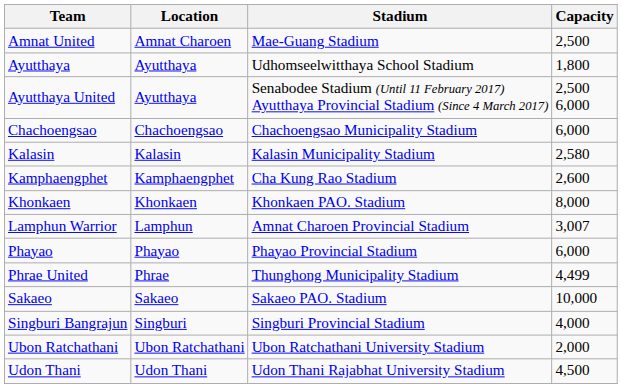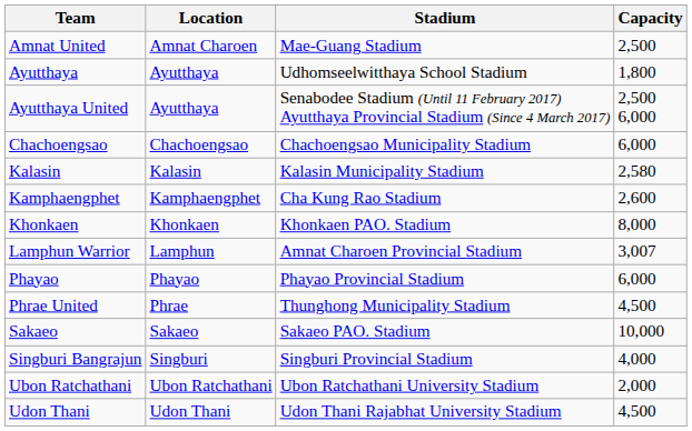 <table class="wikitable sortable">
 <tr>
 <th>Team</th>
 <th>Location</th>
 <th>Stadium</th>
 <th>Capacity</th>
 </tr>
 <tr>
 <td><a href='#'>Amnat United</a></td>
 <td><a href='#'>Amnat Charoen</a></td>
 <td><a href='#'>Mae-Guang Stadium</a></td>
 <td>2,500</td>
 </tr>
 <tr>
 <td><a href='#'>Ayutthaya</a></td>
 <td><a href='#'>Ayutthaya</a></td>
 <td>Udhomseelwitthaya School Stadium</td>
 <td>1,800</td>
 </tr>
 <tr>
 <td><a href='#'>Ayutthaya United</a></td>
 <td><a href='#'>Ayutthaya</a></td>
 <td>Senabodee Stadium <small><em>(Until 11 February 2017)</em></small><br><a href='#'>Ayutthaya Provincial Stadium</a> <small><em>(Since 4 March 2017)</em></small></td>
 <td>2,500<br>6,000</td>
 </tr>
 <tr>
 <td><a href='#'>Chachoengsao</a></td>
 <td><a href='#'>Chachoengsao</a></td>
 <td><a href='#'>Chachoengsao Municipality Stadium</a></td>
 <td>6,000</td>
 </tr>
 <tr>
 <td><a href='#'>Kalasin</a></td>
 <td><a href='#'>Kalasin</a></td>
 <td><a href='#'>Kalasin Municipality Stadium</a></td>
 <td>2,580</td>
 </tr>
 <tr>
 <td><a href='#'>Kamphaengphet</a></td>
 <td><a href='#'>Kamphaengphet</a></td>
 <td><a href='#'>Cha Kung Rao Stadium</a></td>
 <td>2,600</td>
 </tr>
 <tr>
 <td><a href='#'>Khonkaen</a></td>
 <td><a href='#'>Khonkaen</a></td>
 <td><a href='#'>Khonkaen PAO. Stadium</a></td>
 <td>8,000</td>
 </tr>
 <tr>
 <td><a href='#'>Lamphun Warrior</a></td>
 <td><a href='#'>Lamphun</a></td>
 <td><a href='#'>Amnat Charoen Provincial Stadium</a></td>
 <td>3,007</td>
 </tr>
 <tr>
 <td><a href='#'>Phayao</a></td>
 <td><a href='#'>Phayao</a></td>
 <td><a href='#'>Phayao Provincial Stadium</a></td>
 <td>6,000</td>
 </tr>
 <tr>
 <td><a href='#'>Phrae United</a></td>
 <td><a href='#'>Phrae</a></td>
 <td><a href='#'>Thunghong Municipality Stadium</a></td>
-<td>4,499</td>
+<td>4,500</td>
 </tr>
 <tr>
 <td><a href='#'>Sakaeo</a></td>
 <td><a href='#'>Sakaeo</a></td>
 <td><a href='#'>Sakaeo PAO. Stadium</a></td>
 <td>10,000</td>
 </tr>
 <tr>
 <td><a href='#'>Singburi Bangrajun</a></td>
 <td><a href='#'>Singburi</a></td>
 <td><a href='#'>Singburi Provincial Stadium</a></td>
 <td>4,000</td>
 </tr>
 <tr>
 <td><a href='#'>Ubon Ratchathani</a></td>
 <td><a href='#'>Ubon Ratchathani</a></td>
 <td><a href='#'>Ubon Ratchathani University Stadium</a></td>
 <td>2,000</td>
 </tr>
 <tr>
 <td><a href='#'>Udon Thani</a></td>
 <td><a href='#'>Udon Thani</a></td>
 <td><a href='#'>Udon Thani Rajabhat University Stadium</a></td>
 <td>4,500</td>
 </tr>
 </table>
